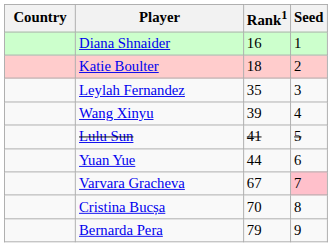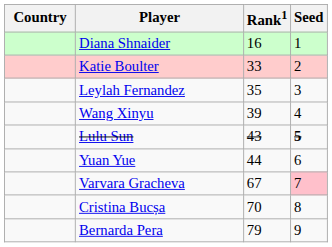 <table class="sortable wikitable">
 <tr>
 <th width="70">Country</th>
 <th width="175">Player</th>
 <th>Rank<sup>1</sup></th>
 <th>Seed</th>
 </tr>
 <tr style="background:#cfc;">
 <td></td>
 <td><a href='#'>Diana Shnaider</a></td>
 <td>16</td>
 <td>1</td>
 </tr>
 <tr style="background:#fcc;">
 <td></td>
 <td><a href='#'>Katie Boulter</a></td>
-<td>18</td>
+<td>33</td>
 <td>2</td>
 </tr>
 <tr>
 <td></td>
 <td><a href='#'>Leylah Fernandez</a></td>
 <td>35</td>
 <td>3</td>
 </tr>
 <tr>
 <td></td>
 <td><a href='#'>Wang Xinyu</a></td>
 <td>39</td>
 <td>4</td>
 </tr>
 <tr>
 <td><s></s></td>
 <td><s><a href='#'>Lulu Sun</a></s></td>
-<td><s>41</s></td>
-<td><s>5</s></td>
+<td><s>43</s></td>
+<td><strong><s>5</s></strong></td>
 </tr>
 <tr>
 <td></td>
 <td><a href='#'>Yuan Yue</a></td>
 <td>44</td>
 <td>6</td>
 </tr>
 <tr>
 <td></td>
 <td><a href='#'>Varvara Gracheva</a></td>
 <td>67</td>
 <td style="background: pink;">7</td>
 </tr>
 <tr>
 <td></td>
 <td><a href='#'>Cristina Bucșa</a></td>
 <td>70</td>
 <td>8</td>
 </tr>
 <tr>
 <td></td>
 <td><a href='#'>Bernarda Pera</a></td>
 <td>79</td>
 <td>9</td>
 </tr>
 </table>
